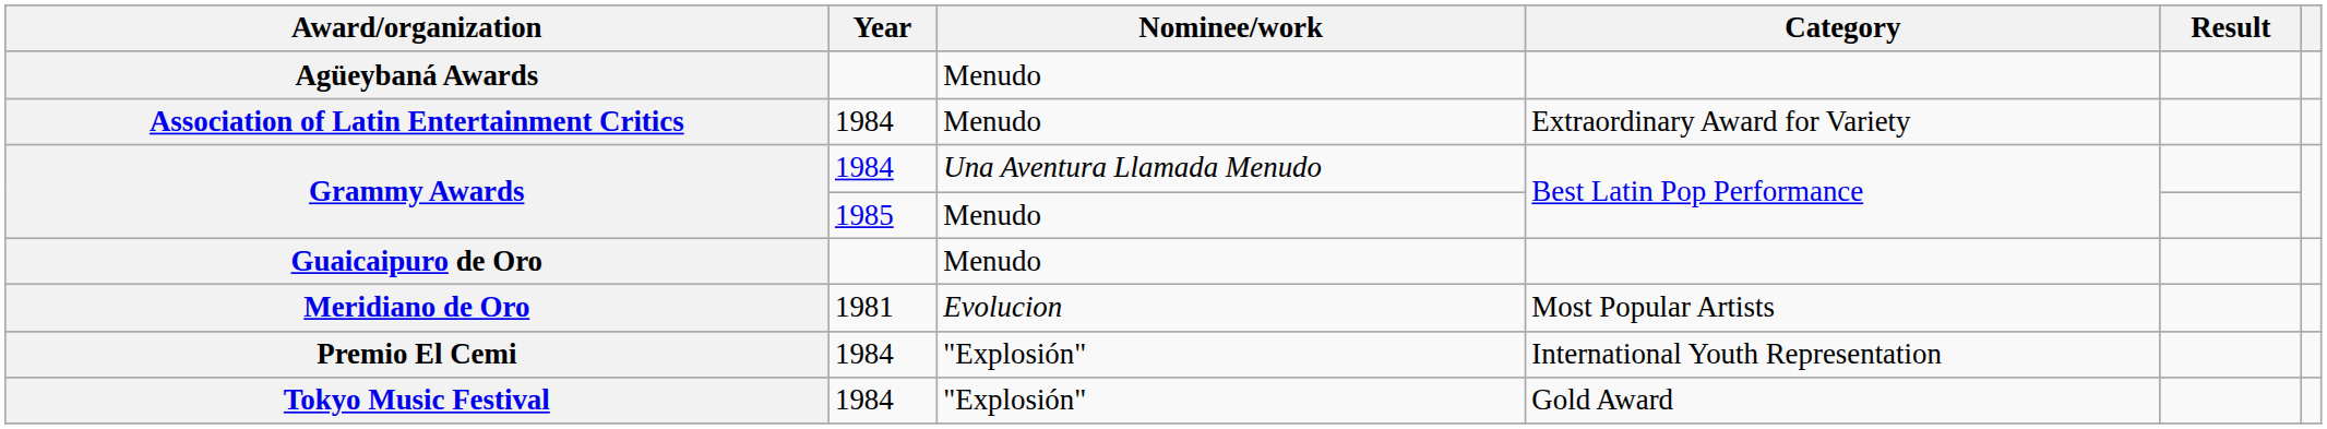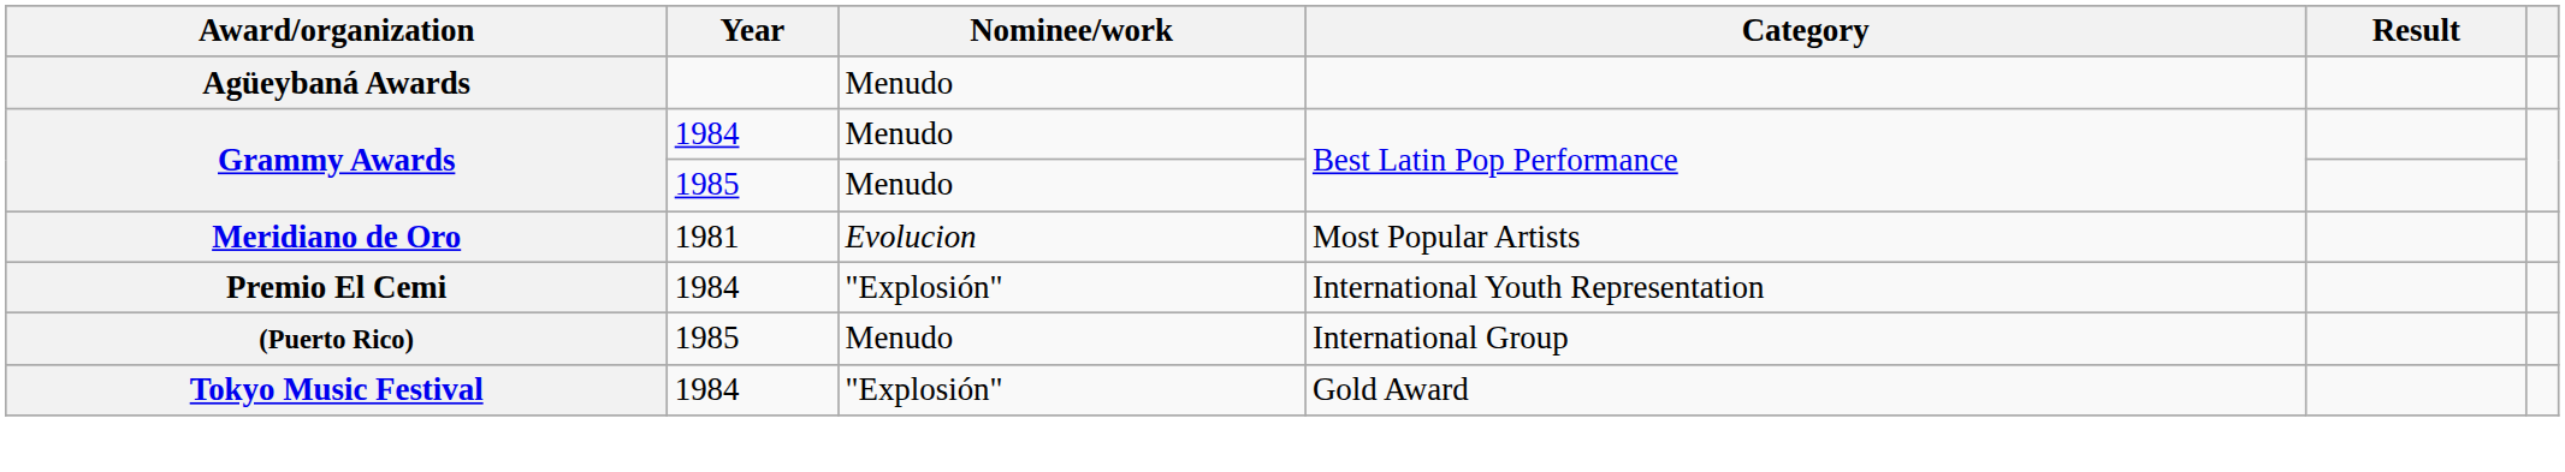 <table class="wikitable sortable plainrowheaders" style="width: 100%;">
 <tr style="background:#ccc; text-align:center;">
 <th scope="col">Award/organization</th>
 <th scope="col">Year</th>
 <th scope="col">Nominee/work</th>
 <th scope="col">Category</th>
 <th scope="col">Result</th>
 <th scope="col" class="unsortable"></th>
 </tr>
 <tr>
 <th scope="row">Agüeybaná Awards </th>
 <td></td>
 <td>Menudo</td>
 <td></td>
 <td></td>
 <td align="center"></td>
 </tr>
 <tr>
-<th scope="row"><a href='#'>Association of Latin Entertainment Critics</a>  </th>
-<td>1984</td>
-<td>Menudo</td>
-<td>Extraordinary Award for Variety</td>
-<td></td>
-<td align="center"></td>
-</tr>
-<tr>
 <th scope="row" rowspan="2"><a href='#'>Grammy Awards</a></th>
 <td><a href='#'>1984</a></td>
-<td><em>Una Aventura Llamada Menudo</em></td>
+<td>Menudo</td>
 <td rowspan=2><a href='#'>Best Latin Pop Performance</a></td>
 <td></td>
 <td align="center" rowspan=2></td>
 </tr>
 <tr>
 <td><a href='#'>1985</a></td>
 <td>Menudo</td>
 <td></td>
-</tr>
-<tr>
-<th scope="row"><a href='#'>Guaicaipuro</a> de Oro </th>
-<td></td>
-<td>Menudo</td>
-<td></td>
-<td></td>
-<td align="center"></td>
 </tr>
 <tr>
 <th scope="row"><a href='#'>Meridiano de Oro</a></th>
 <td>1981</td>
 <td><em>Evolucion</em></td>
 <td>Most Popular Artists</td>
 <td></td>
 <td align="center"></td>
 </tr>
 <tr>
 <th scope="row">Premio El Cemi </th>
 <td>1984</td>
 <td>"Explosión"</td>
 <td>International Youth Representation</td>
 <td></td>
 <td align="center"></td>
 </tr>
 <tr>
+<th scope="row">  <small>(Puerto Rico)</small></th>
+<td>1985</td>
+<td>Menudo</td>
+<td>International Group</td>
+<td></td>
+<td align="center"></td>
+</tr>
+<tr>
 <th scope="row"><a href='#'>Tokyo Music Festival</a></th>
 <td>1984</td>
 <td>"Explosión"</td>
 <td>Gold Award </td>
 <td></td>
 <td align="center"></td>
 </tr>
 </table>
